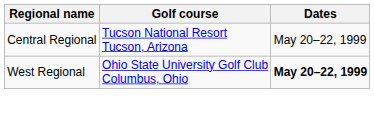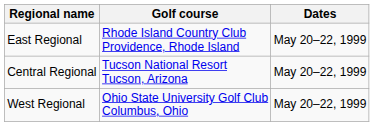 <table class="wikitable">
 <tr>
 <th>Regional name</th>
 <th>Golf course</th>
 <th>Dates</th>
+</tr>
+<tr>
+<td>East Regional</td>
+<td><a href='#'>Rhode Island Country Club</a><br><a href='#'>Providence, Rhode Island</a></td>
+<td>May 20–22, 1999</td>
 </tr>
 <tr>
 <td>Central Regional</td>
 <td><a href='#'>Tucson National Resort</a><br><a href='#'>Tucson, Arizona</a></td>
 <td>May 20–22, 1999</td>
 </tr>
 <tr>
 <td>West Regional</td>
 <td><a href='#'>Ohio State University Golf Club</a><br><a href='#'>Columbus, Ohio</a></td>
-<td><strong>May 20–22, 1999</strong></td>
+<td>May 20–22, 1999</td>
 </tr>
 </table>
